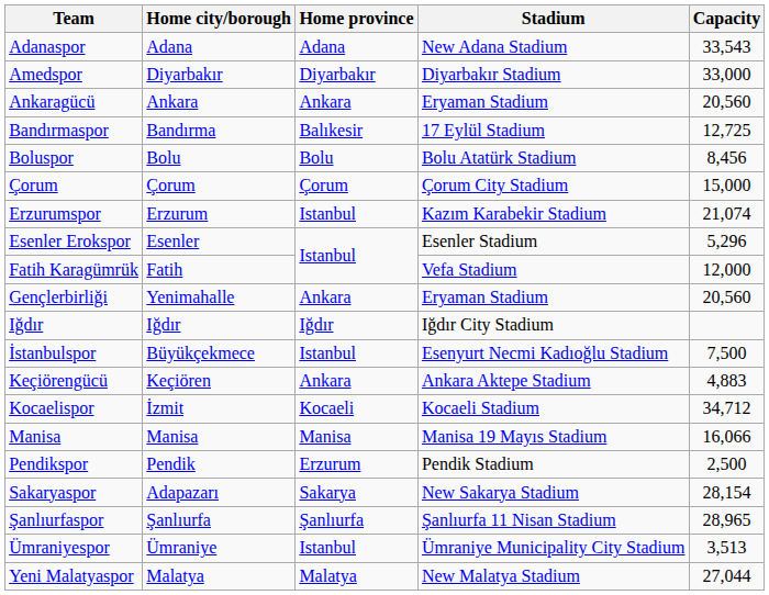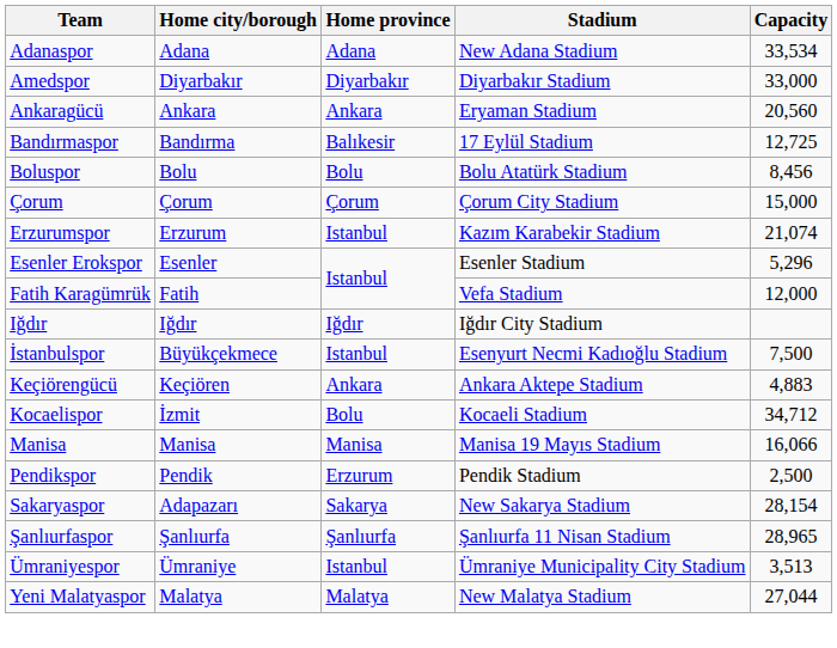 <table class="wikitable sortable" style="text-align: left;">
 <tr>
 <th>Team</th>
 <th>Home city/borough</th>
 <th>Home province</th>
 <th>Stadium</th>
 <th>Capacity</th>
 </tr>
 <tr>
 <td><a href='#'>Adanaspor</a></td>
 <td><a href='#'>Adana</a></td>
 <td><a href='#'>Adana</a></td>
 <td><a href='#'>New Adana Stadium</a></td>
-<td align=center>33,543</td>
+<td align=center>33,534</td>
 </tr>
 <tr>
 <td><a href='#'>Amedspor</a></td>
 <td><a href='#'>Diyarbakır</a></td>
 <td><a href='#'>Diyarbakır</a></td>
 <td><a href='#'>Diyarbakır Stadium</a></td>
 <td align="center">33,000</td>
 </tr>
 <tr>
 <td><a href='#'>Ankaragücü</a></td>
 <td><a href='#'>Ankara</a></td>
 <td><a href='#'>Ankara</a></td>
 <td><a href='#'>Eryaman Stadium</a></td>
 <td align="center">20,560</td>
 </tr>
 <tr>
 <td><a href='#'>Bandırmaspor</a></td>
 <td><a href='#'>Bandırma</a></td>
 <td><a href='#'>Balıkesir</a></td>
 <td><a href='#'>17 Eylül Stadium</a></td>
 <td align="center">12,725</td>
 </tr>
 <tr>
 <td><a href='#'>Boluspor</a></td>
 <td><a href='#'>Bolu</a></td>
 <td><a href='#'>Bolu</a></td>
 <td><a href='#'>Bolu Atatürk Stadium</a></td>
 <td align="center">8,456</td>
 </tr>
 <tr>
 <td><a href='#'>Çorum</a></td>
 <td><a href='#'>Çorum</a></td>
 <td><a href='#'>Çorum</a></td>
 <td><a href='#'>Çorum City Stadium</a></td>
 <td align="center">15,000</td>
 </tr>
 <tr>
 <td><a href='#'>Erzurumspor</a></td>
 <td><a href='#'>Erzurum</a></td>
 <td><a href='#'>Istanbul</a></td>
 <td><a href='#'>Kazım Karabekir Stadium</a></td>
 <td align="center">21,074</td>
 </tr>
 <tr>
 <td><a href='#'>Esenler Erokspor</a></td>
 <td><a href='#'>Esenler</a></td>
 <td rowspan=2><a href='#'>Istanbul</a></td>
 <td>Esenler Stadium</td>
 <td align="center">5,296</td>
 </tr>
 <tr>
 <td align=left><a href='#'>Fatih Karagümrük</a></td>
 <td><a href='#'>Fatih</a></td>
 <td align=left><a href='#'>Vefa Stadium</a></td>
 <td align="center">12,000</td>
 </tr>
 <tr>
-<td><a href='#'>Gençlerbirliği</a></td>
-<td><a href='#'>Yenimahalle</a></td>
-<td><a href='#'>Ankara</a></td>
-<td><a href='#'>Eryaman Stadium</a></td>
-<td align="center">20,560</td>
-</tr>
-<tr>
 <td><a href='#'>Iğdır</a></td>
 <td><a href='#'>Iğdır</a></td>
 <td><a href='#'>Iğdır</a></td>
 <td>Iğdır City Stadium</td>
 <td align=center></td>
 </tr>
 <tr>
 <td align=left><a href='#'>İstanbulspor</a></td>
 <td><a href='#'>Büyükçekmece</a></td>
 <td><a href='#'>Istanbul</a></td>
 <td><a href='#'>Esenyurt Necmi Kadıoğlu Stadium</a></td>
 <td align="center">7,500</td>
 </tr>
 <tr>
 <td><a href='#'>Keçiörengücü</a></td>
 <td><a href='#'>Keçiören</a></td>
 <td><a href='#'>Ankara</a></td>
 <td><a href='#'>Ankara Aktepe Stadium</a></td>
 <td align="center">4,883</td>
 </tr>
 <tr>
 <td><a href='#'>Kocaelispor</a></td>
 <td><a href='#'>İzmit</a></td>
-<td><a href='#'>Kocaeli</a></td>
+<td><a href='#'>Bolu</a></td>
 <td><a href='#'>Kocaeli Stadium</a></td>
 <td align="center">34,712</td>
 </tr>
 <tr>
 <td><a href='#'>Manisa</a></td>
 <td><a href='#'>Manisa</a></td>
 <td><a href='#'>Manisa</a></td>
 <td><a href='#'>Manisa 19 Mayıs Stadium</a></td>
 <td align="center">16,066</td>
 </tr>
 <tr>
 <td align=left><a href='#'>Pendikspor</a></td>
 <td><a href='#'>Pendik</a></td>
 <td><a href='#'>Erzurum</a></td>
 <td>Pendik Stadium</td>
 <td align="center">2,500</td>
 </tr>
 <tr>
 <td><a href='#'>Sakaryaspor</a></td>
 <td><a href='#'>Adapazarı</a></td>
 <td><a href='#'>Sakarya</a></td>
 <td><a href='#'>New Sakarya Stadium</a></td>
 <td align="center">28,154</td>
 </tr>
 <tr>
 <td><a href='#'>Şanlıurfaspor</a></td>
 <td><a href='#'>Şanlıurfa</a></td>
 <td><a href='#'>Şanlıurfa</a></td>
 <td><a href='#'>Şanlıurfa 11 Nisan Stadium</a></td>
 <td align="center">28,965</td>
 </tr>
 <tr>
 <td><a href='#'>Ümraniyespor</a></td>
 <td><a href='#'>Ümraniye</a></td>
 <td><a href='#'>Istanbul</a></td>
 <td><a href='#'>Ümraniye Municipality City Stadium</a></td>
 <td align=center>3,513</td>
 </tr>
 <tr>
 <td><a href='#'>Yeni Malatyaspor</a></td>
 <td><a href='#'>Malatya</a></td>
 <td><a href='#'>Malatya</a></td>
 <td><a href='#'>New Malatya Stadium</a></td>
 <td align=center>27,044</td>
 </tr>
 </table>
